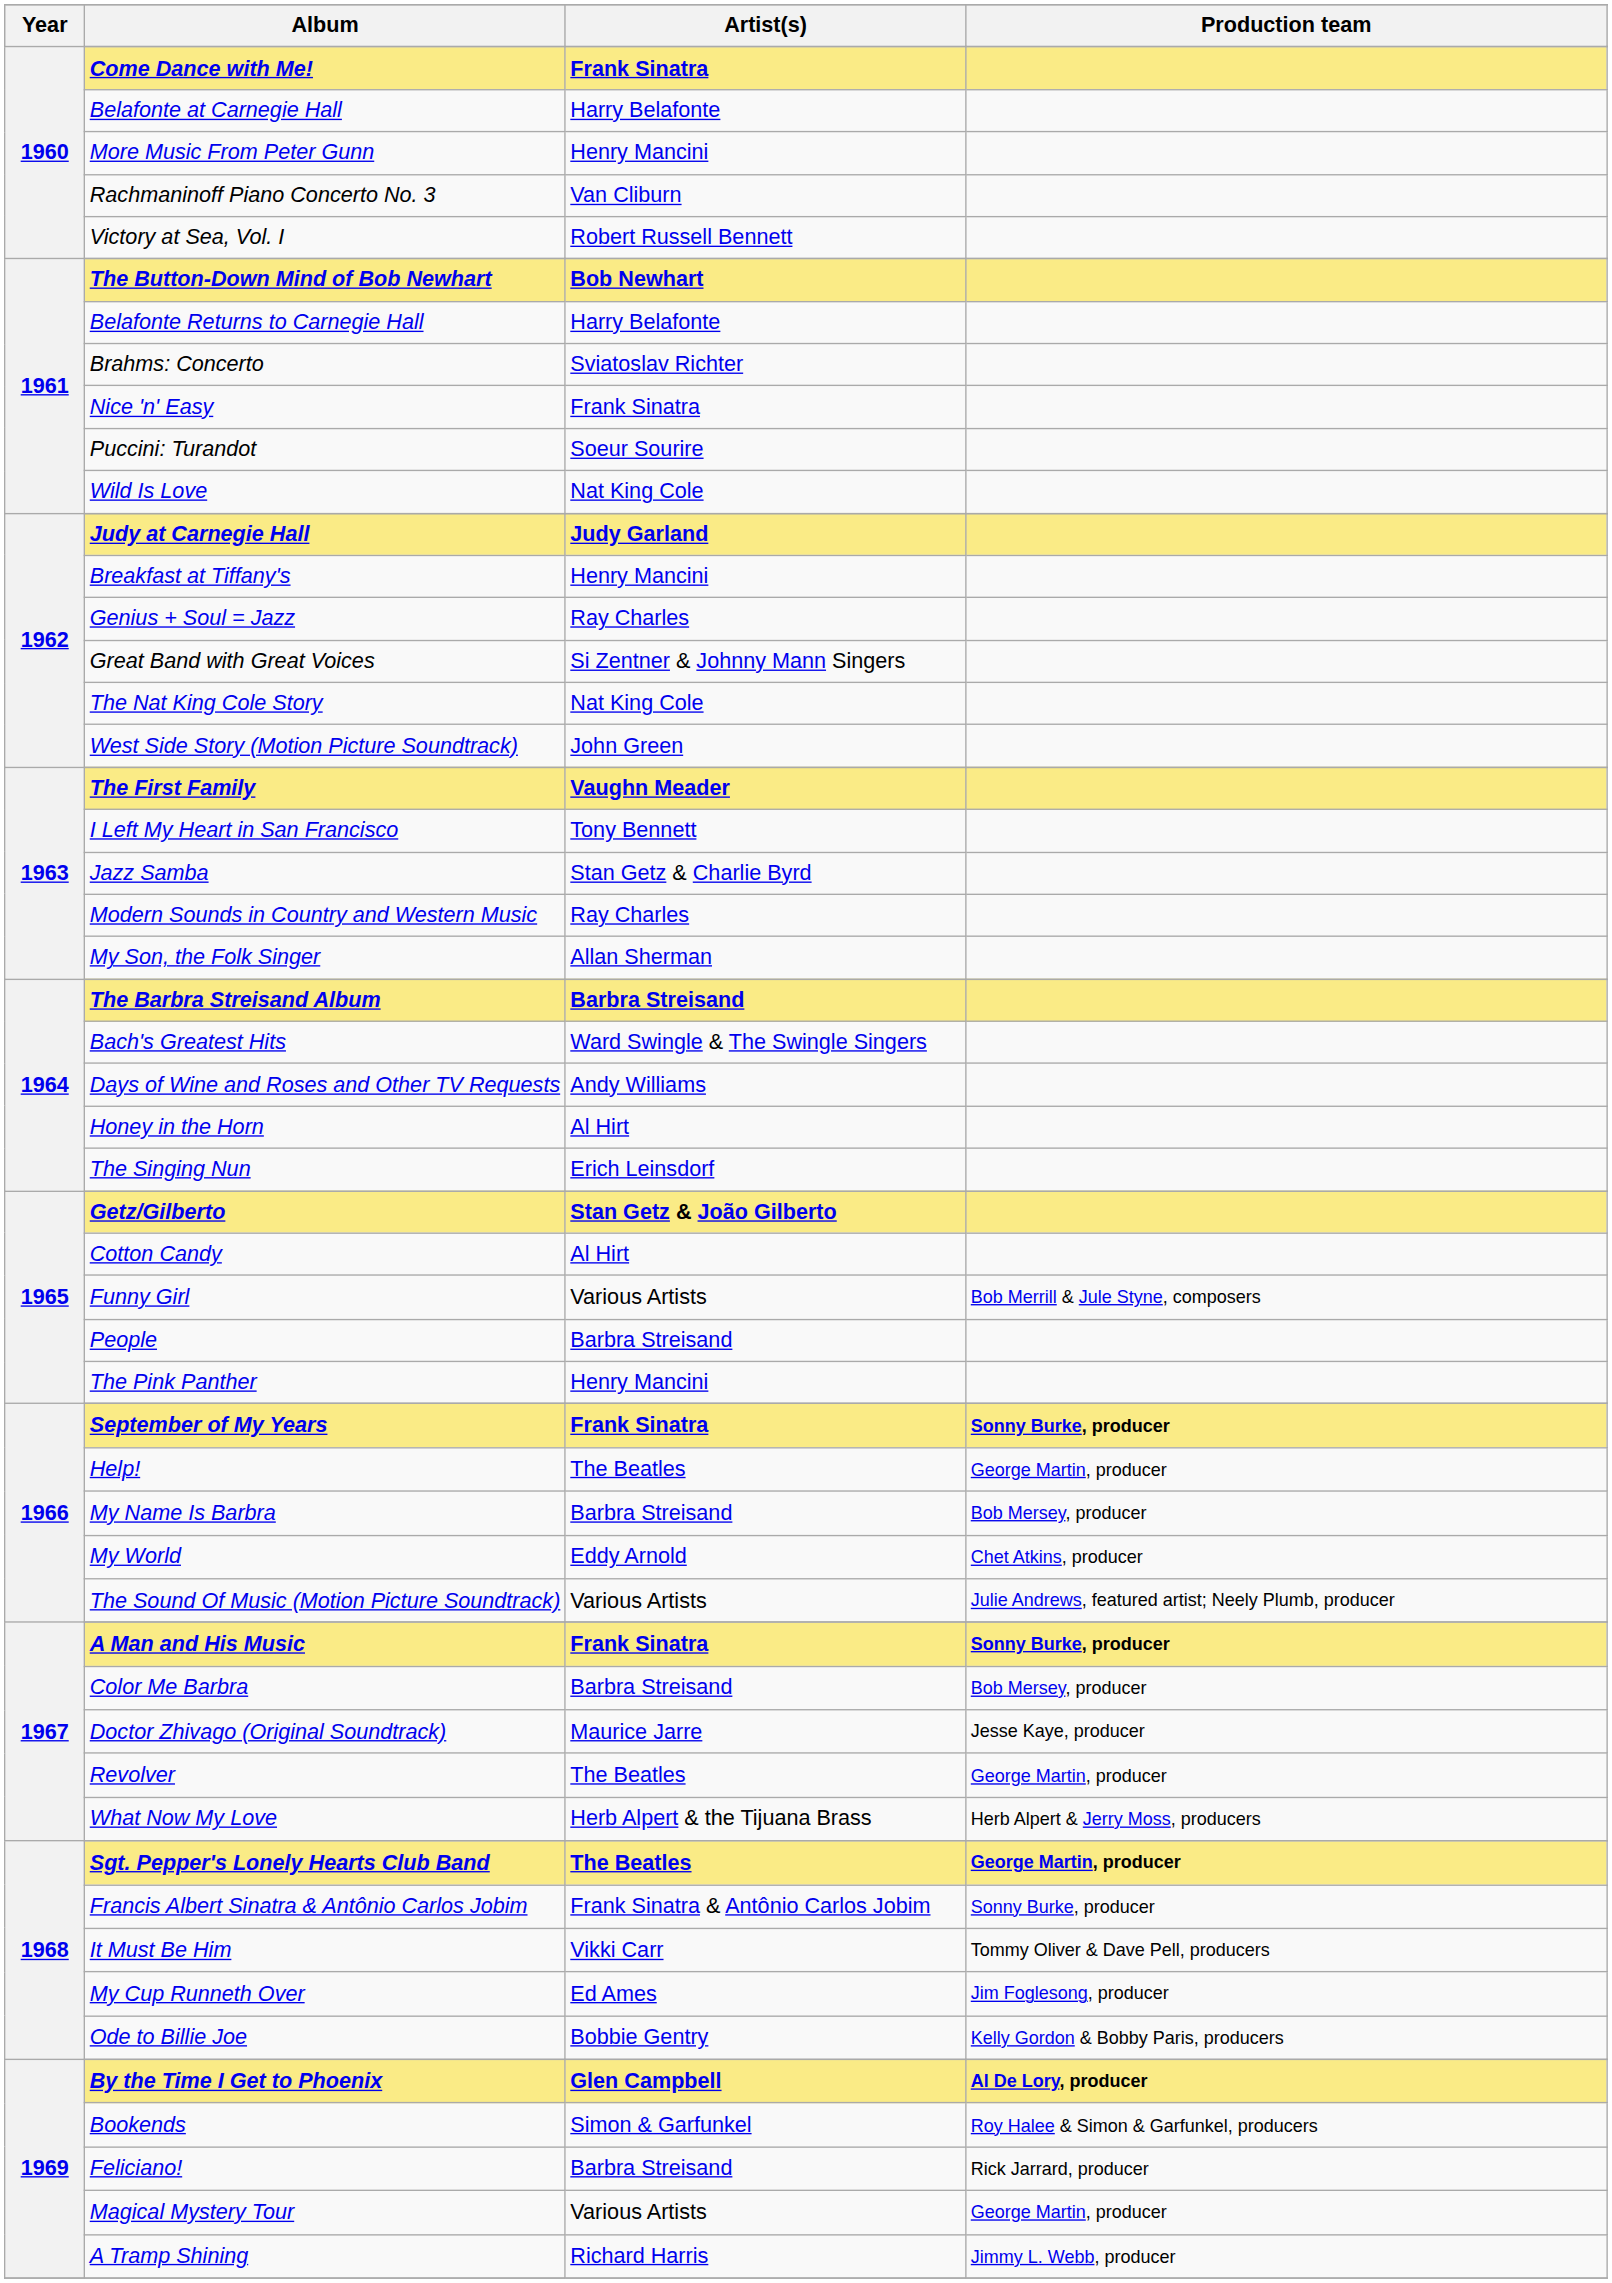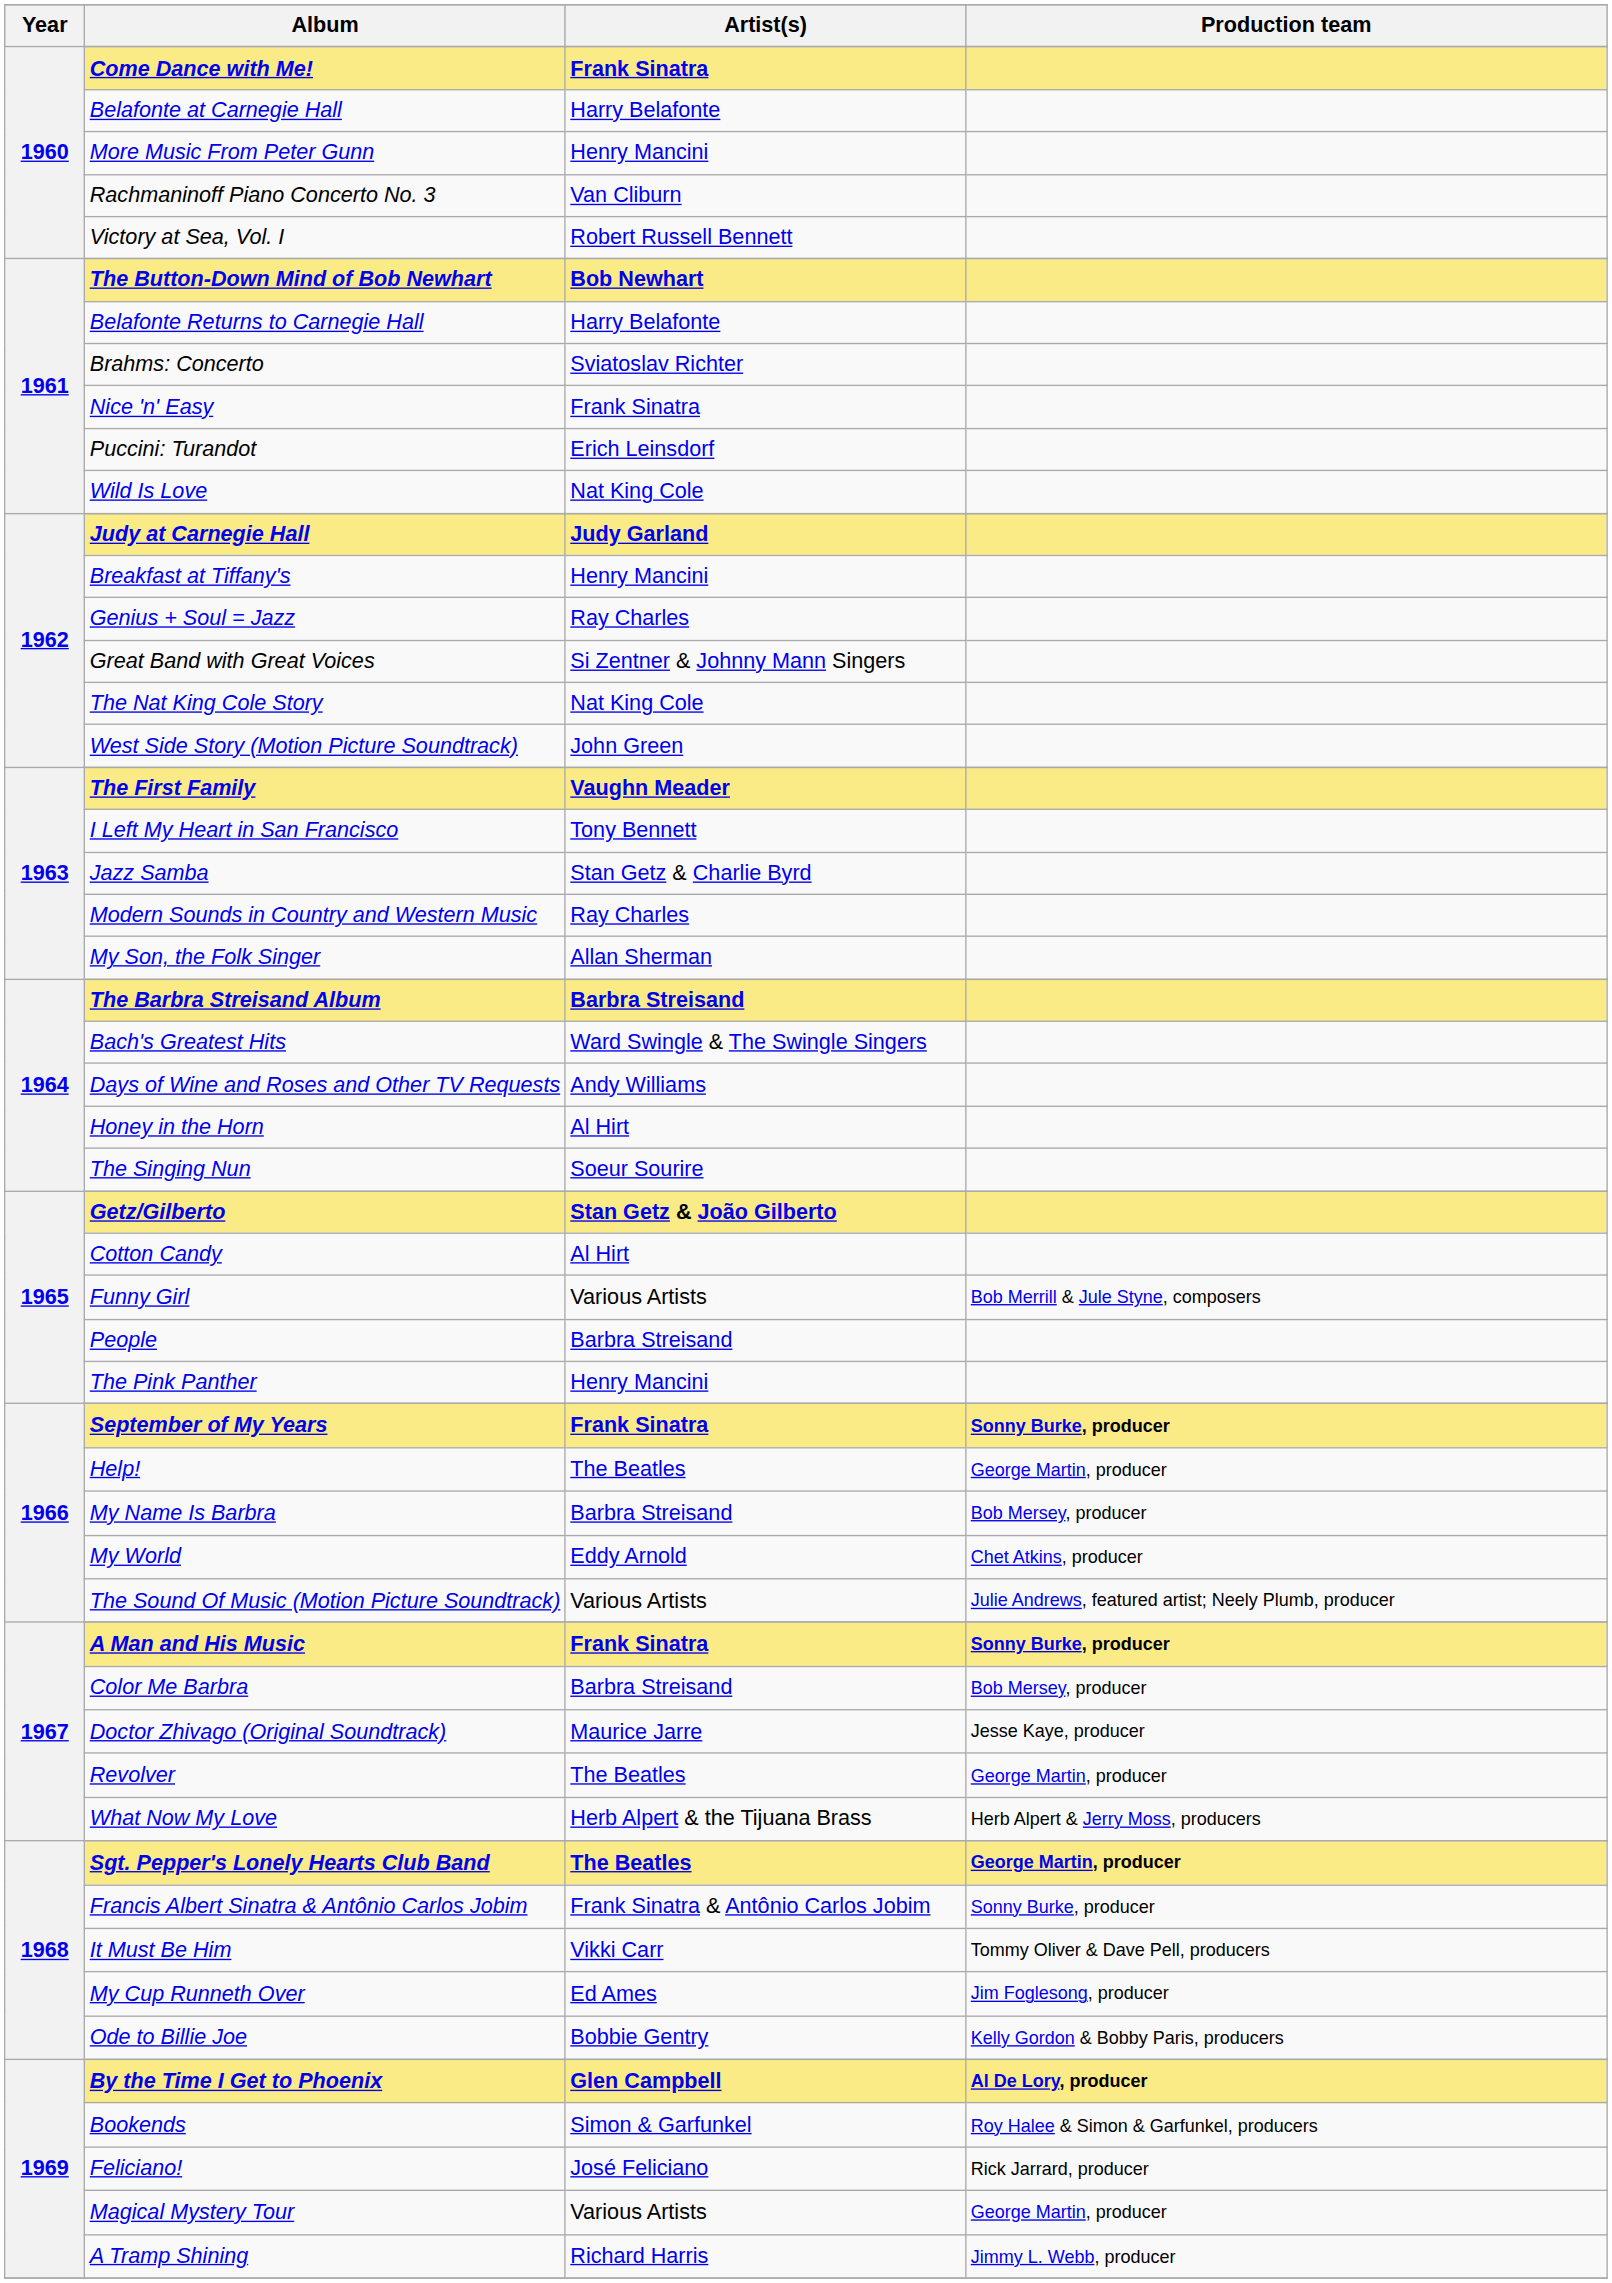 <table class="wikitable" style="font-size:1.00em; line-height:1.5em;">
 <tr bgcolor="#bebebe">
 </tr>
 <tr bgcolor="#bebebe">
 <th width="5%">Year</th>
 <th width="30%">Album</th>
 <th width="25%">Artist(s)</th>
 <th width="40%">Production team</th>
 </tr>
 <tr>
 <th rowspan="6" style="text-align:center;"><a href='#'>1960</a><br></th>
 </tr>
 <tr style="background:#FAEB86;">
 <td><em><a href='#'><strong>Come Dance with Me!</strong></a></em></td>
 <td><strong><a href='#'>Frank Sinatra</a></strong></td>
 <td></td>
 </tr>
 <tr>
 <td><em><a href='#'>Belafonte at Carnegie Hall</a></em></td>
 <td><a href='#'>Harry Belafonte</a></td>
 <td></td>
 </tr>
 <tr>
 <td><em><a href='#'>More Music From Peter Gunn</a></em></td>
 <td><a href='#'>Henry Mancini</a></td>
 <td></td>
 </tr>
 <tr>
 <td><em>Rachmaninoff Piano Concerto No. 3</em></td>
 <td><a href='#'>Van Cliburn</a></td>
 <td></td>
 </tr>
 <tr>
 <td><em>Victory at Sea, Vol. I</em></td>
 <td><a href='#'>Robert Russell Bennett</a></td>
 <td></td>
 </tr>
 <tr>
 <th rowspan="7" style="text-align:center;"><a href='#'>1961</a><br></th>
 </tr>
 <tr style="background:#FAEB86;">
 <td><strong><em><a href='#'>The Button-Down Mind of Bob Newhart</a></em></strong></td>
 <td><strong><a href='#'>Bob Newhart</a></strong></td>
 <td></td>
 </tr>
 <tr>
 <td><em><a href='#'>Belafonte Returns to Carnegie Hall</a></em></td>
 <td><a href='#'>Harry Belafonte</a></td>
 <td></td>
 </tr>
 <tr>
 <td><em>Brahms: Concerto</em></td>
 <td><a href='#'>Sviatoslav Richter</a></td>
 <td></td>
 </tr>
 <tr>
 <td><em><a href='#'>Nice 'n' Easy</a></em></td>
 <td><a href='#'>Frank Sinatra</a></td>
 <td></td>
 </tr>
 <tr>
 <td><em>Puccini: Turandot</em></td>
-<td><a href='#'>Soeur Sourire</a></td>
+<td><a href='#'>Erich Leinsdorf</a></td>
 <td></td>
 </tr>
 <tr>
 <td><em><a href='#'>Wild Is Love</a></em></td>
 <td><a href='#'>Nat King Cole</a></td>
 <td></td>
 </tr>
 <tr>
 <th rowspan="7" style="text-align:center;"><a href='#'>1962</a><br></th>
 </tr>
 <tr style="background:#FAEB86;">
 <td><strong><em><a href='#'>Judy at Carnegie Hall</a></em></strong></td>
 <td><strong><a href='#'>Judy Garland</a></strong></td>
 <td></td>
 </tr>
 <tr>
 <td><em><a href='#'>Breakfast at Tiffany's</a></em></td>
 <td><a href='#'>Henry Mancini</a></td>
 <td></td>
 </tr>
 <tr>
 <td><em><a href='#'>Genius + Soul = Jazz</a></em></td>
 <td><a href='#'>Ray Charles</a></td>
 <td></td>
 </tr>
 <tr>
 <td><em>Great Band with Great Voices</em></td>
 <td><a href='#'>Si Zentner</a> & <a href='#'>Johnny Mann</a> Singers</td>
 <td></td>
 </tr>
 <tr>
 <td><em><a href='#'>The Nat King Cole Story</a></em></td>
 <td><a href='#'>Nat King Cole</a></td>
 <td></td>
 </tr>
 <tr>
 <td><em><a href='#'>West Side Story (Motion Picture Soundtrack)</a></em></td>
 <td><a href='#'>John Green</a></td>
 <td></td>
 </tr>
 <tr>
 <th rowspan="6" style="text-align:center;"><a href='#'>1963</a><br></th>
 </tr>
 <tr style="background:#FAEB86;">
 <td><em><a href='#'><strong>The First Family</strong></a></em></td>
 <td><strong><a href='#'>Vaughn Meader</a></strong></td>
 <td></td>
 </tr>
 <tr>
 <td><em><a href='#'>I Left My Heart in San Francisco</a></em></td>
 <td><a href='#'>Tony Bennett</a></td>
 <td></td>
 </tr>
 <tr>
 <td><em><a href='#'>Jazz Samba</a></em></td>
 <td><a href='#'>Stan Getz</a> & <a href='#'>Charlie Byrd</a></td>
 <td></td>
 </tr>
 <tr>
 <td><em><a href='#'>Modern Sounds in Country and Western Music</a></em></td>
 <td><a href='#'>Ray Charles</a></td>
 <td></td>
 </tr>
 <tr>
 <td><em><a href='#'>My Son, the Folk Singer</a></em></td>
 <td><a href='#'>Allan Sherman</a></td>
 <td></td>
 </tr>
 <tr>
 <th rowspan="6" style="text-align:center;"><a href='#'>1964</a><br></th>
 </tr>
 <tr style="background:#FAEB86;">
 <td><strong><em><a href='#'>The Barbra Streisand Album</a></em></strong></td>
 <td><strong><a href='#'>Barbra Streisand</a></strong></td>
 <td></td>
 </tr>
 <tr>
 <td><em><a href='#'>Bach's Greatest Hits</a></em></td>
 <td><a href='#'>Ward Swingle</a> & <a href='#'>The Swingle Singers</a></td>
 <td></td>
 </tr>
 <tr>
 <td><em><a href='#'>Days of Wine and Roses and Other TV Requests</a></em></td>
 <td><a href='#'>Andy Williams</a></td>
 <td></td>
 </tr>
 <tr>
 <td><em><a href='#'>Honey in the Horn</a></em></td>
 <td><a href='#'>Al Hirt</a></td>
 <td></td>
 </tr>
 <tr>
 <td><em><a href='#'>The Singing Nun</a></em></td>
-<td><a href='#'>Erich Leinsdorf</a></td>
+<td><a href='#'>Soeur Sourire</a></td>
 <td></td>
 </tr>
 <tr>
 <th rowspan="6" style="text-align:center;"><a href='#'>1965</a><br></th>
 </tr>
 <tr style="background:#FAEB86;">
 <td><strong><em><a href='#'>Getz/Gilberto</a></em></strong></td>
 <td><strong><a href='#'>Stan Getz</a> & <a href='#'>João Gilberto</a></strong></td>
 <td></td>
 </tr>
 <tr>
 <td><em><a href='#'>Cotton Candy</a></em></td>
 <td><a href='#'>Al Hirt</a></td>
 <td></td>
 </tr>
 <tr>
 <td><em><a href='#'>Funny Girl</a></em></td>
 <td>Various Artists</td>
 <td><small><a href='#'>Bob Merrill</a> & <a href='#'>Jule Styne</a>, composers</small></td>
 </tr>
 <tr>
 <td><em><a href='#'>People</a></em></td>
 <td><a href='#'>Barbra Streisand</a></td>
 <td></td>
 </tr>
 <tr>
 <td><em><a href='#'>The Pink Panther</a></em></td>
 <td><a href='#'>Henry Mancini</a></td>
 <td></td>
 </tr>
 <tr>
 <th rowspan="6" style="text-align:center;"><a href='#'>1966</a><br></th>
 </tr>
 <tr style="background:#FAEB86;">
 <td><strong><em><a href='#'>September of My Years</a></em></strong></td>
 <td><strong><a href='#'>Frank Sinatra</a></strong></td>
 <td><small><strong><a href='#'>Sonny Burke</a>, producer</strong></small></td>
 </tr>
 <tr>
 <td><em><a href='#'>Help!</a></em></td>
 <td><a href='#'>The Beatles</a></td>
 <td><small><a href='#'>George Martin</a>, producer</small></td>
 </tr>
 <tr>
 <td><em><a href='#'>My Name Is Barbra</a></em></td>
 <td><a href='#'>Barbra Streisand</a></td>
 <td><small><a href='#'>Bob Mersey</a>, producer</small></td>
 </tr>
 <tr>
 <td><em><a href='#'>My World</a></em></td>
 <td><a href='#'>Eddy Arnold</a></td>
 <td><small><a href='#'>Chet Atkins</a>, producer</small></td>
 </tr>
 <tr>
 <td><em><a href='#'>The Sound Of Music (Motion Picture Soundtrack)</a></em></td>
 <td>Various Artists</td>
 <td><small><a href='#'>Julie Andrews</a>, featured artist; Neely Plumb, producer</small></td>
 </tr>
 <tr>
 <th rowspan="6" style="text-align:center;"><a href='#'>1967</a><br></th>
 </tr>
 <tr style="background:#FAEB86;">
 <td><strong><em><a href='#'>A Man and His Music</a></em></strong></td>
 <td><strong><a href='#'>Frank Sinatra</a></strong></td>
 <td><small><strong><a href='#'>Sonny Burke</a>, producer</strong></small></td>
 </tr>
 <tr>
 <td><em><a href='#'>Color Me Barbra</a></em></td>
 <td><a href='#'>Barbra Streisand</a></td>
 <td><small><a href='#'>Bob Mersey</a>, producer</small></td>
 </tr>
 <tr>
 <td><em><a href='#'>Doctor Zhivago (Original Soundtrack)</a></em></td>
 <td><a href='#'>Maurice Jarre</a></td>
 <td><small>Jesse Kaye, producer</small></td>
 </tr>
 <tr>
 <td><em><a href='#'>Revolver</a></em></td>
 <td><a href='#'>The Beatles</a></td>
 <td><small><a href='#'>George Martin</a>, producer</small></td>
 </tr>
 <tr>
 <td><em><a href='#'>What Now My Love</a></em></td>
 <td><a href='#'>Herb Alpert</a> & the Tijuana Brass</td>
 <td><small>Herb Alpert & <a href='#'>Jerry Moss</a>, producers</small></td>
 </tr>
 <tr>
 <th rowspan="6" style="text-align:center;"><a href='#'>1968</a><br></th>
 </tr>
 <tr style="background:#FAEB86;">
 <td><strong><em><a href='#'>Sgt. Pepper's Lonely Hearts Club Band</a></em></strong></td>
 <td><strong><a href='#'>The Beatles</a></strong></td>
 <td><small><strong><a href='#'>George Martin</a>, producer</strong></small></td>
 </tr>
 <tr>
 <td><em><a href='#'>Francis Albert Sinatra & Antônio Carlos Jobim</a></em></td>
 <td><a href='#'>Frank Sinatra</a> & <a href='#'>Antônio Carlos Jobim</a></td>
 <td><small><a href='#'>Sonny Burke</a>, producer</small></td>
 </tr>
 <tr>
 <td><em><a href='#'>It Must Be Him</a></em></td>
 <td><a href='#'>Vikki Carr</a></td>
 <td><small>Tommy Oliver & Dave Pell, producers</small></td>
 </tr>
 <tr>
 <td><em><a href='#'>My Cup Runneth Over</a></em></td>
 <td><a href='#'>Ed Ames</a></td>
 <td><small><a href='#'>Jim Foglesong</a>, producer</small></td>
 </tr>
 <tr>
 <td><em><a href='#'>Ode to Billie Joe</a></em></td>
 <td><a href='#'>Bobbie Gentry</a></td>
 <td><small><a href='#'>Kelly Gordon</a> & Bobby Paris, producers</small></td>
 </tr>
 <tr>
 <th rowspan="6" style="text-align:center;"><a href='#'>1969</a><br></th>
 </tr>
 <tr style="background:#FAEB86;">
 <td><em><a href='#'><strong>By the Time I Get to Phoenix</strong></a></em></td>
 <td><strong><a href='#'>Glen Campbell</a></strong></td>
 <td><small><strong><a href='#'>Al De Lory</a>, producer</strong></small></td>
 </tr>
 <tr>
 <td><em><a href='#'>Bookends</a></em></td>
 <td><a href='#'>Simon & Garfunkel</a></td>
 <td><small><a href='#'>Roy Halee</a> & Simon & Garfunkel, producers</small></td>
 </tr>
 <tr>
 <td><em><a href='#'>Feliciano!</a></em></td>
-<td><a href='#'>Barbra Streisand</a></td>
+<td><a href='#'>José Feliciano</a></td>
 <td><small>Rick Jarrard, producer</small></td>
 </tr>
 <tr>
 <td><em><a href='#'>Magical Mystery Tour</a></em></td>
 <td>Various Artists</td>
 <td><small><a href='#'>George Martin</a>, producer</small></td>
 </tr>
 <tr>
 <td><em><a href='#'>A Tramp Shining</a></em></td>
 <td><a href='#'>Richard Harris</a></td>
 <td><small><a href='#'>Jimmy L. Webb</a>, producer</small></td>
 </tr>
 <tr>
 </tr>
 </table>
